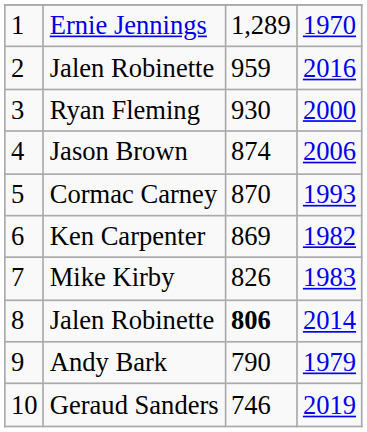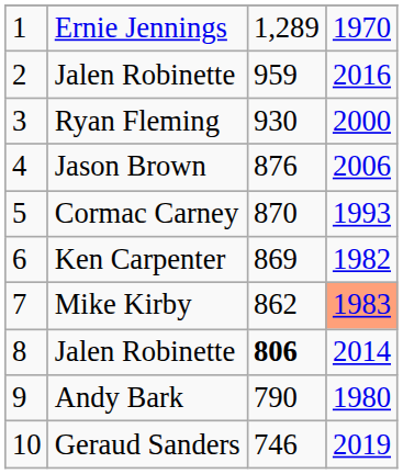 <table class="wikitable">
 <tr>
 </tr>
 <tr>
 <td>1</td>
 <td><a href='#'>Ernie Jennings</a></td>
 <td>1,289</td>
 <td><a href='#'>1970</a></td>
 </tr>
 <tr>
 <td>2</td>
 <td>Jalen Robinette</td>
 <td>959</td>
 <td><a href='#'>2016</a></td>
 </tr>
 <tr>
 <td>3</td>
 <td>Ryan Fleming</td>
 <td>930</td>
 <td><a href='#'>2000</a></td>
 </tr>
 <tr>
 <td>4</td>
 <td>Jason Brown</td>
-<td>874</td>
+<td>876</td>
 <td><a href='#'>2006</a></td>
 </tr>
 <tr>
 <td>5</td>
 <td>Cormac Carney</td>
 <td>870</td>
 <td><a href='#'>1993</a></td>
 </tr>
 <tr>
 <td>6</td>
 <td>Ken Carpenter</td>
 <td>869</td>
 <td><a href='#'>1982</a></td>
 </tr>
 <tr>
 <td>7</td>
 <td>Mike Kirby</td>
-<td>826</td>
-<td><a href='#'>1983</a></td>
+<td>862</td>
+<td style="background: lightsalmon;"><a href='#'>1983</a></td>
 </tr>
 <tr>
 <td>8</td>
 <td>Jalen Robinette</td>
 <td><strong>806</strong></td>
 <td><a href='#'>2014</a></td>
 </tr>
 <tr>
 <td>9</td>
 <td>Andy Bark</td>
 <td>790</td>
-<td><a href='#'>1979</a></td>
+<td><a href='#'>1980</a></td>
 </tr>
 <tr>
 <td>10</td>
 <td>Geraud Sanders</td>
 <td>746</td>
 <td><a href='#'>2019</a></td>
 </tr>
 </table>
